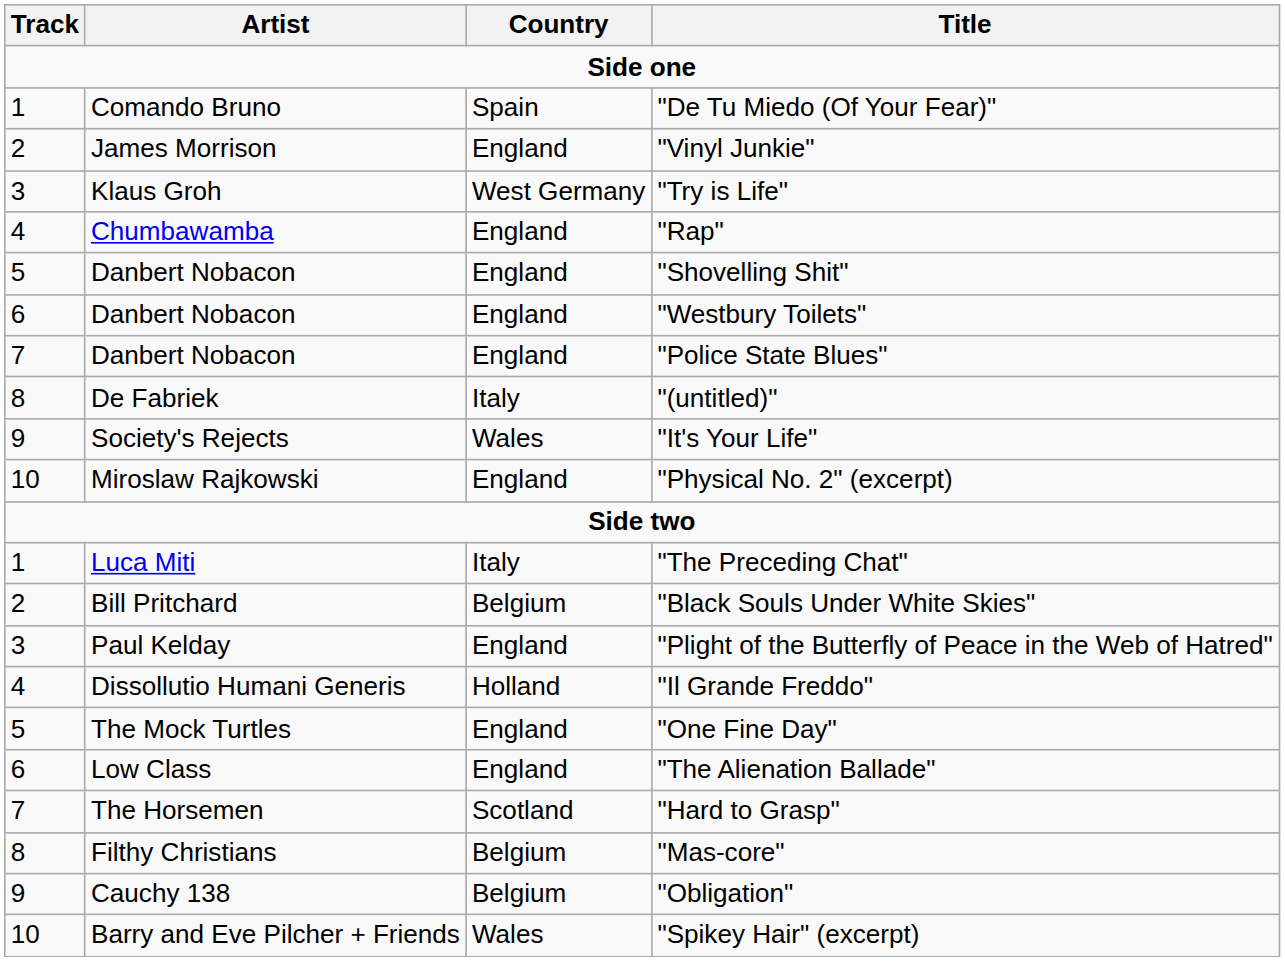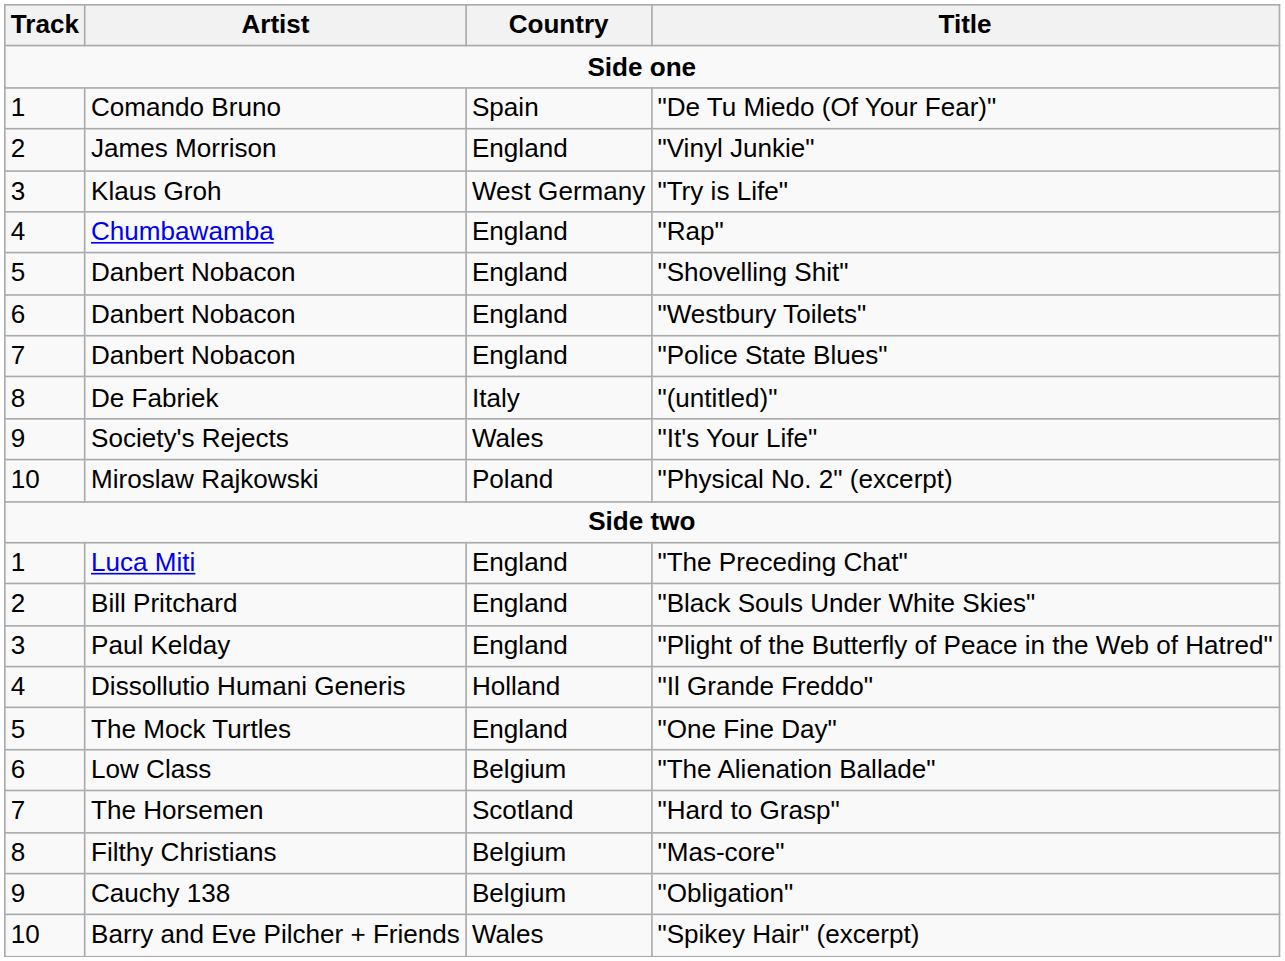 <table class="wikitable">
 <tr>
 <th>Track</th>
 <th>Artist</th>
 <th>Country</th>
 <th>Title</th>
 </tr>
 <tr>
 <td colspan="4" align="center"><strong>Side one</strong></td>
 </tr>
 <tr>
 <td>1</td>
 <td>Comando Bruno</td>
 <td>Spain</td>
 <td>"De Tu Miedo (Of Your Fear)"</td>
 </tr>
 <tr>
 <td>2</td>
 <td>James Morrison</td>
 <td>England</td>
 <td>"Vinyl Junkie"</td>
 </tr>
 <tr>
 <td>3</td>
 <td>Klaus Groh</td>
 <td>West Germany</td>
 <td>"Try is Life"</td>
 </tr>
 <tr>
 <td>4</td>
 <td><a href='#'>Chumbawamba</a></td>
 <td>England</td>
 <td>"Rap"</td>
 </tr>
 <tr>
 <td>5</td>
 <td>Danbert Nobacon</td>
 <td>England</td>
 <td>"Shovelling Shit"</td>
 </tr>
 <tr>
 <td>6</td>
 <td>Danbert Nobacon</td>
 <td>England</td>
 <td>"Westbury Toilets"</td>
 </tr>
 <tr>
 <td>7</td>
 <td>Danbert Nobacon</td>
 <td>England</td>
 <td>"Police State Blues"</td>
 </tr>
 <tr>
 <td>8</td>
 <td>De Fabriek</td>
 <td>Italy</td>
 <td>"(untitled)"</td>
 </tr>
 <tr>
 <td>9</td>
 <td>Society's Rejects</td>
 <td>Wales</td>
 <td>"It's Your Life"</td>
 </tr>
 <tr>
 <td>10</td>
 <td>Miroslaw Rajkowski</td>
-<td>England</td>
+<td>Poland</td>
 <td>"Physical No. 2" (excerpt)</td>
 </tr>
 <tr>
 <td colspan="4" align="center"><strong>Side two</strong></td>
 </tr>
 <tr>
 <td>1</td>
 <td><a href='#'>Luca Miti</a></td>
-<td>Italy</td>
+<td>England</td>
 <td>"The Preceding Chat"</td>
 </tr>
 <tr>
 <td>2</td>
 <td>Bill Pritchard</td>
-<td>Belgium</td>
+<td>England</td>
 <td>"Black Souls Under White Skies"</td>
 </tr>
 <tr>
 <td>3</td>
 <td>Paul Kelday</td>
 <td>England</td>
 <td>"Plight of the Butterfly of Peace in the Web of Hatred"</td>
 </tr>
 <tr>
 <td>4</td>
 <td>Dissollutio Humani Generis</td>
 <td>Holland</td>
 <td>"Il Grande Freddo"</td>
 </tr>
 <tr>
 <td>5</td>
 <td>The Mock Turtles</td>
 <td>England</td>
 <td>"One Fine Day"</td>
 </tr>
 <tr>
 <td>6</td>
 <td>Low Class</td>
-<td>England</td>
+<td>Belgium</td>
 <td>"The Alienation Ballade"</td>
 </tr>
 <tr>
 <td>7</td>
 <td>The Horsemen</td>
 <td>Scotland</td>
 <td>"Hard to Grasp"</td>
 </tr>
 <tr>
 <td>8</td>
 <td>Filthy Christians</td>
 <td>Belgium</td>
 <td>"Mas-core"</td>
 </tr>
 <tr>
 <td>9</td>
 <td>Cauchy 138</td>
 <td>Belgium</td>
 <td>"Obligation"</td>
 </tr>
 <tr>
 <td>10</td>
 <td>Barry and Eve Pilcher + Friends</td>
 <td>Wales</td>
 <td>"Spikey Hair" (excerpt)</td>
 </tr>
 </table>
